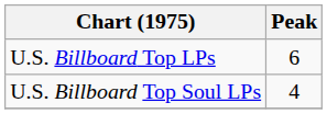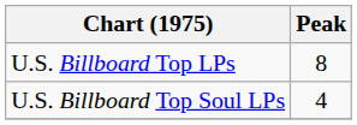 <table class="wikitable">
 <tr>
 <th>Chart (1975)</th>
 <th>Peak<br></th>
 </tr>
 <tr>
 <td>U.S. <a href='#'><em>Billboard</em> Top LPs</a></td>
-<td align="center">6</td>
+<td align="center">8</td>
 </tr>
 <tr>
 <td>U.S. <em>Billboard</em> <a href='#'>Top Soul LPs</a></td>
 <td align="center">4</td>
 </tr>
 <tr>
 </tr>
 </table>
